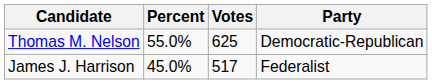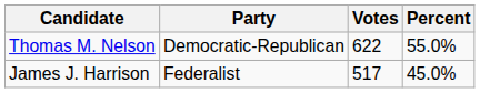 <table class=wikitable>
 <tr>
 <th>Candidate</th>
+<th>Party</th>
+<th>Votes</th>
 <th>Percent</th>
-<th>Votes</th>
-<th>Party</th>
 </tr>
 <tr>
 <td><a href='#'>Thomas M. Nelson</a></td>
+<td>Democratic-Republican</td>
+<td>622</td>
 <td>55.0%</td>
-<td>625</td>
-<td>Democratic-Republican</td>
 </tr>
 <tr>
 <td>James J. Harrison</td>
+<td>Federalist</td>
+<td>517</td>
 <td>45.0%</td>
-<td>517</td>
-<td>Federalist</td>
 </tr>
 </table>
